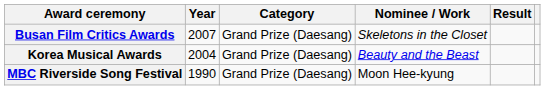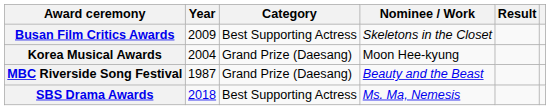 <table class="wikitable plainrowheaders sortable">
 <tr>
 <th scope="col">Award ceremony</th>
 <th scope="col">Year</th>
 <th scope="col">Category </th>
 <th scope="col">Nominee / Work</th>
 <th scope="col">Result</th>
 <th scope="col" class="unsortable"></th>
 </tr>
 <tr>
 <th scope="row"><a href='#'>Busan Film Critics Awards</a></th>
-<td style="text-align:center">2007</td>
-<td>Grand Prize (Daesang)</td>
+<td style="text-align:center">2009</td>
+<td>Best Supporting Actress</td>
 <td><em>Skeletons in the Closet</em></td>
 <td></td>
 <td style="text-align:center"></td>
 </tr>
 <tr>
 <th scope="row">Korea Musical Awards</th>
 <td style="text-align:center">2004</td>
 <td>Grand Prize (Daesang)</td>
+<td>Moon Hee-kyung</td>
+<td></td>
+<td style="text-align:center"></td>
+</tr>
+<tr>
+<th scope="row"><a href='#'>MBC</a> Riverside  Song Festival</th>
+<td style="text-align:center">1987</td>
+<td>Grand Prize (Daesang)</td>
 <td><em><a href='#'>Beauty and the Beast</a></em></td>
 <td></td>
 <td style="text-align:center"></td>
 </tr>
 <tr>
-<th scope="row"><a href='#'>MBC</a> Riverside  Song Festival</th>
-<td style="text-align:center">1990</td>
-<td>Grand Prize (Daesang)</td>
-<td>Moon Hee-kyung</td>
+<th scope="row"><a href='#'>SBS Drama Awards</a></th>
+<td style="text-align:center"><a href='#'>2018</a></td>
+<td>Best Supporting Actress</td>
+<td><em><a href='#'>Ms. Ma, Nemesis</a></em></td>
 <td></td>
 <td style="text-align:center"></td>
 </tr>
 </table>
